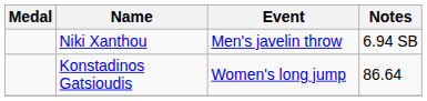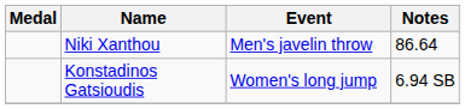 <table class="wikitable sortable" style="font-size:100%">
 <tr>
 <th>Medal</th>
 <th width=150>Name</th>
 <th width=150>Event</th>
 <th>Notes</th>
 </tr>
 <tr>
 <td></td>
 <td><a href='#'>Niki Xanthou</a></td>
 <td><a href='#'>Men's javelin throw</a></td>
-<td>6.94 SB</td>
+<td>86.64</td>
 </tr>
 <tr>
 <td></td>
 <td><a href='#'>Konstadinos Gatsioudis</a></td>
 <td><a href='#'>Women's long jump</a></td>
-<td>86.64</td>
+<td>6.94 SB</td>
 </tr>
 <tr>
 </tr>
 </table>
